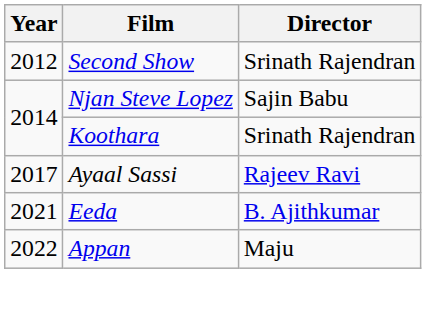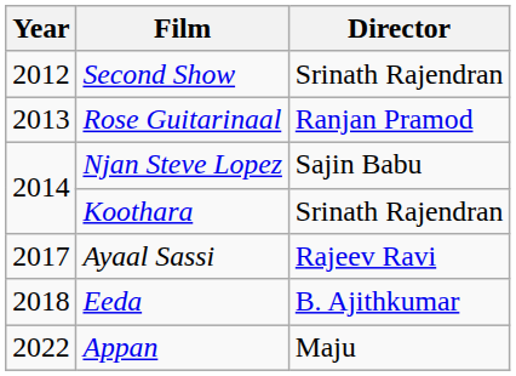 <table class="wikitable">
 <tr>
 <th>Year</th>
 <th>Film</th>
 <th>Director</th>
 </tr>
 <tr>
 <td>2012</td>
 <td><em><a href='#'>Second Show</a></em></td>
 <td>Srinath Rajendran</td>
+</tr>
+<tr>
+<td>2013</td>
+<td><em><a href='#'>Rose Guitarinaal</a></em></td>
+<td><a href='#'>Ranjan Pramod</a></td>
 </tr>
 <tr>
 <td rowspan=2>2014</td>
 <td><em><a href='#'>Njan Steve Lopez</a></em></td>
 <td>Sajin Babu</td>
 </tr>
 <tr>
 <td><em><a href='#'>Koothara</a></em></td>
 <td>Srinath Rajendran</td>
 </tr>
 <tr>
 <td>2017</td>
 <td><em>Ayaal Sassi</em></td>
 <td><a href='#'>Rajeev Ravi</a></td>
 </tr>
 <tr>
-<td>2021</td>
+<td>2018</td>
 <td><em><a href='#'>Eeda</a></em></td>
 <td><a href='#'>B. Ajithkumar</a></td>
 </tr>
 <tr>
 <td>2022</td>
 <td><em><a href='#'>Appan</a></em></td>
 <td>Maju</td>
 </tr>
 </table>
